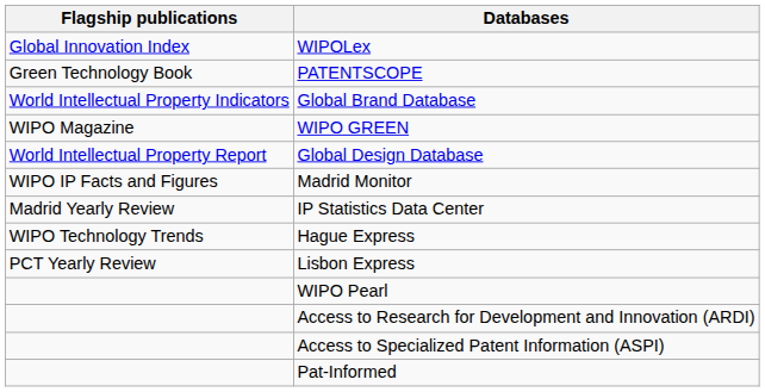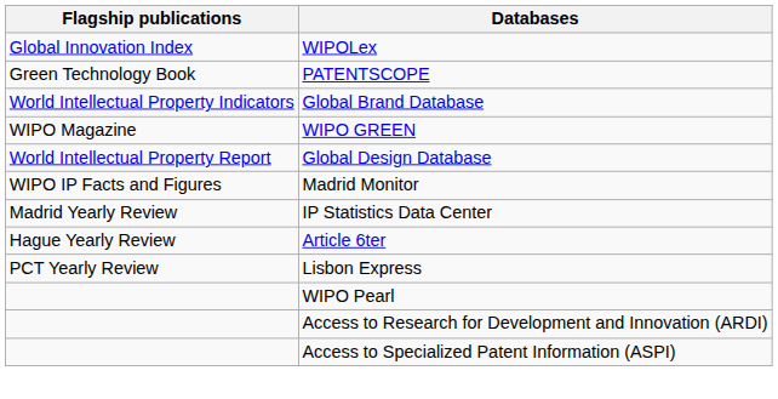 <table class="wikitable">
 <tr>
 <th>Flagship publications</th>
 <th>Databases</th>
 </tr>
 <tr>
 <td><a href='#'>Global Innovation Index</a></td>
 <td><a href='#'>WIPOLex</a></td>
 </tr>
 <tr>
 <td>Green Technology Book</td>
 <td><a href='#'>PATENTSCOPE</a></td>
 </tr>
 <tr>
 <td><a href='#'>World Intellectual Property Indicators</a></td>
 <td><a href='#'>Global Brand Database</a></td>
 </tr>
 <tr>
 <td>WIPO Magazine</td>
 <td><a href='#'>WIPO GREEN</a></td>
 </tr>
 <tr>
 <td><a href='#'>World Intellectual Property Report</a></td>
 <td><a href='#'>Global Design Database</a></td>
 </tr>
 <tr>
 <td>WIPO IP Facts and Figures</td>
 <td>Madrid Monitor</td>
 </tr>
 <tr>
 <td>Madrid Yearly Review</td>
 <td>IP Statistics Data Center</td>
 </tr>
 <tr>
-<td>WIPO Technology Trends</td>
-<td>Hague Express</td>
+<td>Hague Yearly Review</td>
+<td><a href='#'>Article 6ter</a></td>
 </tr>
 <tr>
 <td>PCT Yearly Review</td>
 <td>Lisbon Express</td>
 </tr>
 <tr>
 <td></td>
 <td>WIPO Pearl</td>
 </tr>
 <tr>
 <td></td>
 <td>Access to Research for Development and Innovation (ARDI)</td>
 </tr>
 <tr>
 <td></td>
 <td>Access to Specialized Patent Information (ASPI)</td>
 </tr>
-<tr>
-<td></td>
-<td>Pat-Informed</td>
-</tr>
 </table>
